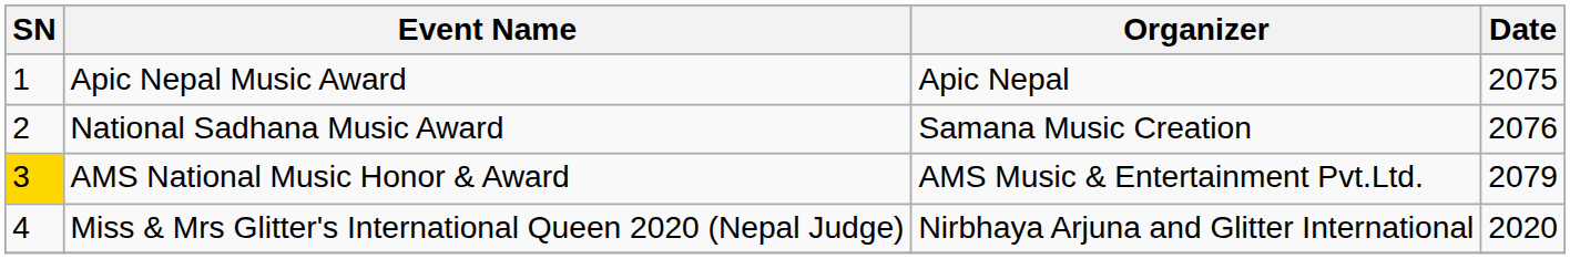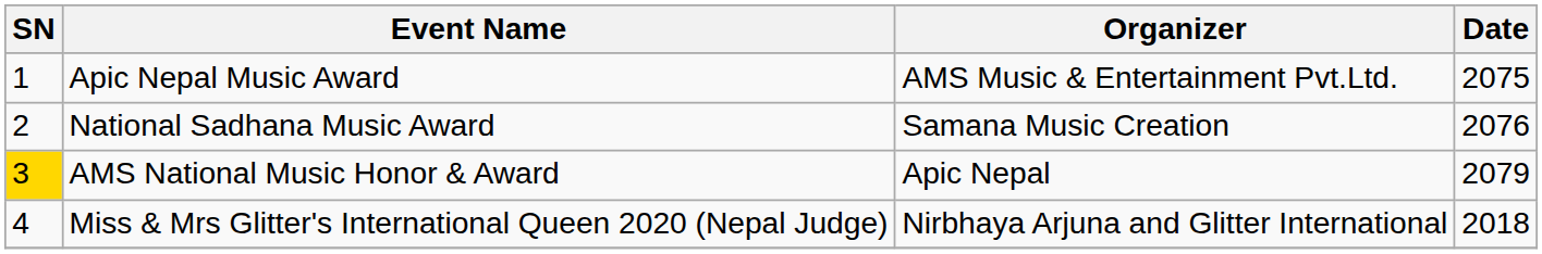 <table class="wikitable">
 <tr>
 <th>SN</th>
 <th>Event Name</th>
 <th>Organizer</th>
 <th>Date</th>
 </tr>
 <tr>
 <td>1</td>
 <td>Apic Nepal Music Award</td>
-<td>Apic Nepal</td>
+<td>AMS Music & Entertainment Pvt.Ltd.</td>
 <td>2075</td>
 </tr>
 <tr>
 <td>2</td>
 <td>National Sadhana Music Award</td>
 <td>Samana Music Creation</td>
 <td>2076</td>
 </tr>
 <tr>
 <td style="background: gold;">3</td>
 <td>AMS National Music Honor & Award</td>
-<td>AMS Music & Entertainment Pvt.Ltd.</td>
+<td>Apic Nepal</td>
 <td>2079</td>
 </tr>
 <tr>
 <td>4</td>
 <td>Miss & Mrs Glitter's International Queen 2020 (Nepal Judge)</td>
 <td>Nirbhaya Arjuna and Glitter International</td>
-<td>2020</td>
+<td>2018</td>
 </tr>
 <tr>
 </tr>
 </table>
